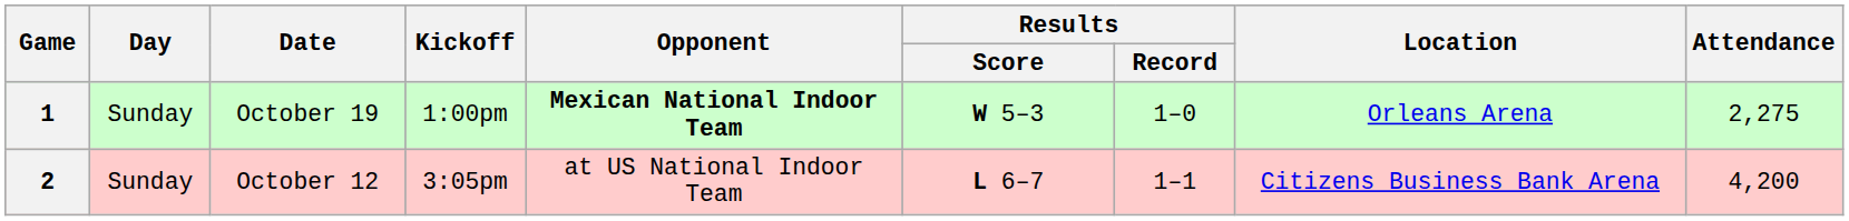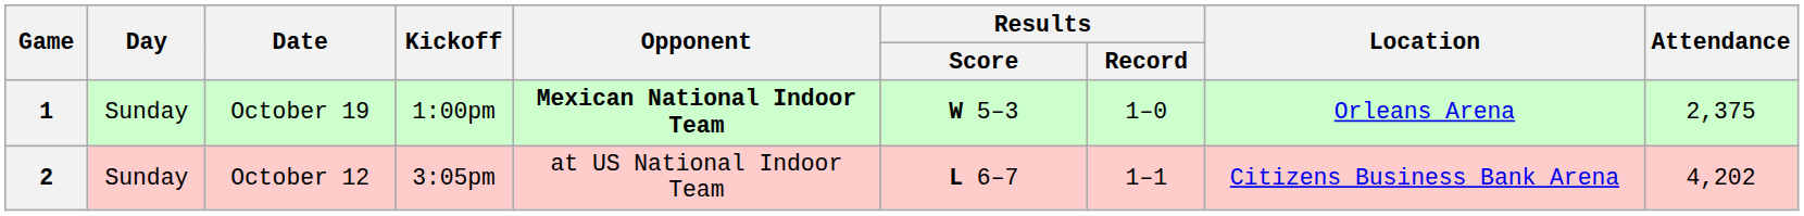 <table class="wikitable">
 <tr>
 <th rowspan="2" width="40">Game</th>
 <th rowspan="2" width="60">Day</th>
 <th rowspan="2" width="100">Date</th>
 <th rowspan="2" width="60">Kickoff</th>
 <th rowspan="2" width="200">Opponent</th>
 <th colspan="2" width="170">Results</th>
 <th rowspan="2" width="240">Location</th>
 <th rowspan="2" width="80">Attendance</th>
 </tr>
 <tr>
 <th width="110">Score</th>
 <th width="60">Record</th>
 </tr>
 <tr align="center" bgcolor="#CCFFCC">
 <th>1</th>
 <td>Sunday</td>
 <td>October 19</td>
 <td>1:00pm</td>
 <td><strong>Mexican National Indoor Team</strong></td>
 <td><strong>W</strong> 5–3</td>
 <td>1–0</td>
 <td><a href='#'>Orleans Arena</a></td>
-<td>2,275</td>
+<td>2,375</td>
 </tr>
 <tr align="center" bgcolor="#FFCCCC">
 <th>2</th>
 <td>Sunday</td>
 <td>October 12</td>
 <td>3:05pm</td>
 <td>at US National Indoor Team</td>
 <td><strong>L</strong> 6–7</td>
 <td>1–1</td>
 <td><a href='#'>Citizens Business Bank Arena</a></td>
-<td>4,200</td>
+<td>4,202</td>
 </tr>
 </table>
